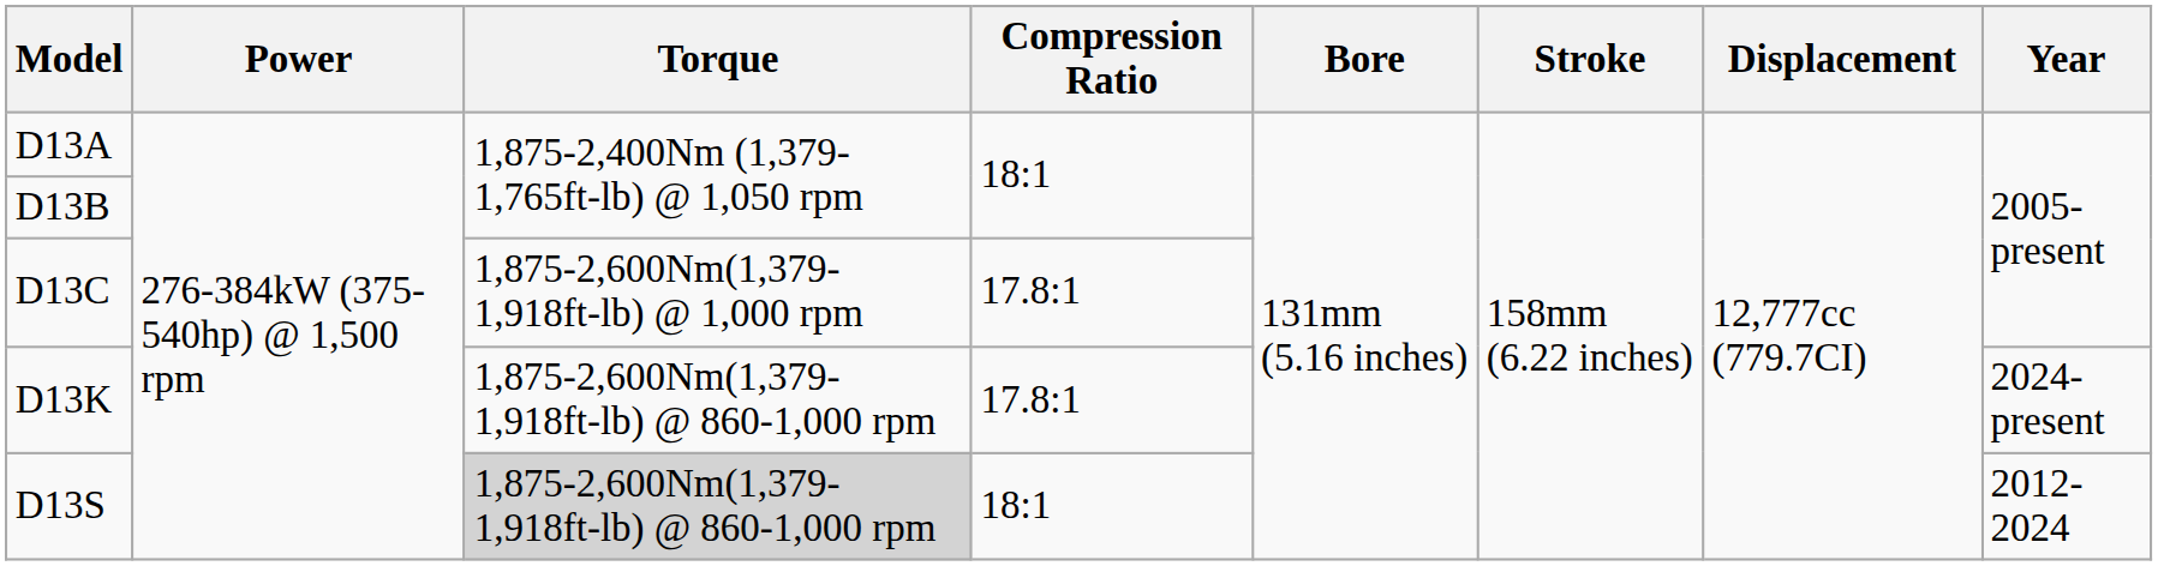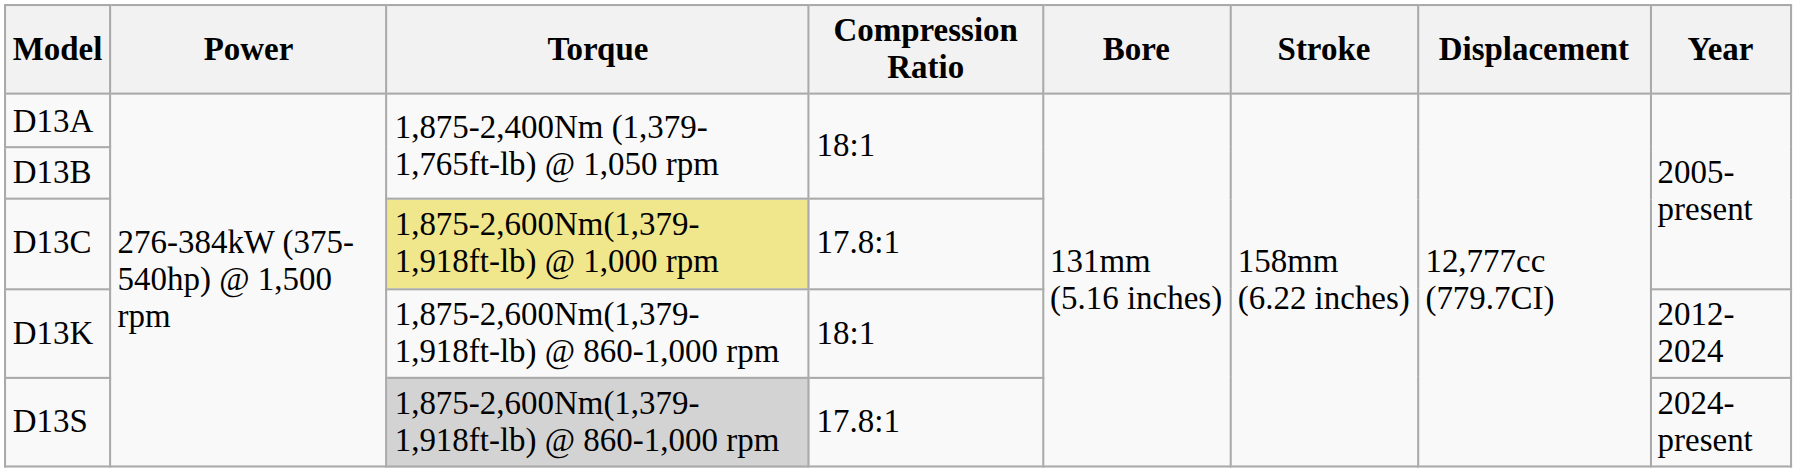 <table class="wikitable">
 <tr>
 <th>Model</th>
 <th>Power</th>
 <th>Torque</th>
 <th>Compression Ratio</th>
 <th>Bore</th>
 <th>Stroke</th>
 <th>Displacement</th>
 <th>Year</th>
 </tr>
 <tr>
 <td>D13A</td>
 <td rowspan="5">276-384kW (375-540hp) @ 1,500 rpm</td>
 <td rowspan="2">1,875-2,400Nm (1,379-1,765ft-lb) @ 1,050 rpm</td>
 <td rowspan="2">18:1</td>
 <td rowspan="5">131mm (5.16 inches)</td>
 <td rowspan="5">158mm (6.22 inches)</td>
 <td rowspan="5">12,777cc (779.7CI)</td>
 <td rowspan="3">2005-present</td>
 </tr>
 <tr>
 <td>D13B</td>
 </tr>
 <tr>
 <td>D13C</td>
-<td>1,875-2,600Nm(1,379-1,918ft-lb) @ 1,000 rpm</td>
+<td style="background: khaki;">1,875-2,600Nm(1,379-1,918ft-lb) @ 1,000 rpm</td>
 <td>17.8:1</td>
 </tr>
 <tr>
 <td>D13K</td>
 <td>1,875-2,600Nm(1,379-1,918ft-lb) @ 860-1,000 rpm</td>
-<td>17.8:1</td>
-<td>2024-present</td>
+<td>18:1</td>
+<td>2012-2024</td>
 </tr>
 <tr>
 <td>D13S</td>
 <td style="background: lightgrey;">1,875-2,600Nm(1,379-1,918ft-lb) @ 860-1,000 rpm</td>
-<td>18:1</td>
-<td>2012-2024</td>
+<td>17.8:1</td>
+<td>2024-present</td>
 </tr>
 </table>
